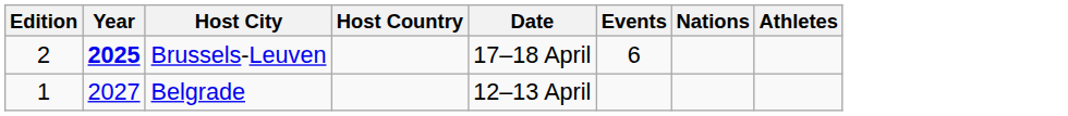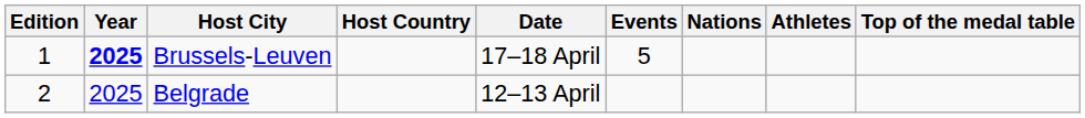 <table class="wikitable sortable" style="text-align:left; font-size:100%">
 <tr style = font-size:85%>
 <th>Edition</th>
 <th>Year</th>
 <th>Host City</th>
 <th>Host Country</th>
 <th>Date</th>
 <th>Events</th>
 <th>Nations</th>
 <th>Athletes</th>
+<th>Top of the medal table</th>
 </tr>
 <tr>
-<td style = text-align:center>2</td>
+<td style = text-align:center>1</td>
 <td align=center><strong><a href='#'>2025</a></strong></td>
 <td><a href='#'>Brussels</a>-<a href='#'>Leuven</a></td>
 <td></td>
 <td>17–18 April</td>
-<td style = text-align:center>6</td>
+<td style = text-align:center>5</td>
 <td style = text-align:center></td>
 <td style = text-align:center></td>
+<td></td>
 </tr>
 <tr>
-<td style = text-align:center>1</td>
-<td align=center><a href='#'>2027</a></td>
+<td style = text-align:center>2</td>
+<td align=center><a href='#'>2025</a></td>
 <td><a href='#'>Belgrade</a></td>
 <td></td>
 <td>12–13 April</td>
 <td style = text-align:center></td>
 <td style = text-align:center></td>
 <td style = text-align:center></td>
+<td></td>
 </tr>
 </table>
